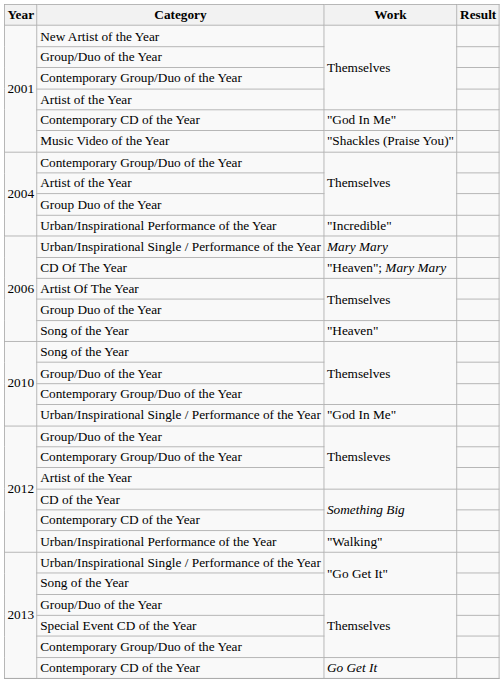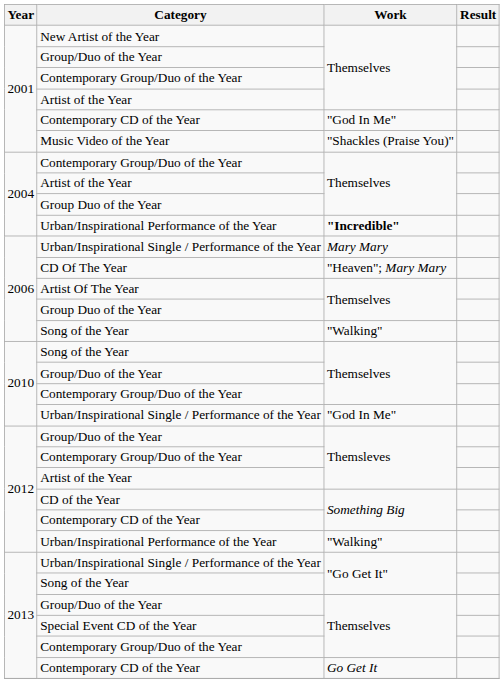 <table class="wikitable">
 <tr>
 <th>Year</th>
 <th>Category</th>
 <th>Work</th>
 <th>Result</th>
 </tr>
 <tr>
 <td rowspan="6">2001</td>
 <td>New Artist of the Year</td>
 <td rowspan="4">Themselves</td>
 <td></td>
 </tr>
 <tr>
 <td>Group/Duo of the Year</td>
 <td></td>
 </tr>
 <tr>
 <td>Contemporary Group/Duo of the Year</td>
 <td></td>
 </tr>
 <tr>
 <td>Artist of the Year</td>
 <td></td>
 </tr>
 <tr>
 <td>Contemporary CD of the Year</td>
 <td>"God In Me"</td>
 <td></td>
 </tr>
 <tr>
 <td>Music Video of the Year</td>
 <td>"Shackles (Praise You)"</td>
 <td></td>
 </tr>
 <tr>
 <td rowspan="4">2004</td>
 <td>Contemporary Group/Duo of the Year</td>
 <td rowspan="3">Themselves</td>
 <td></td>
 </tr>
 <tr>
 <td>Artist of the Year</td>
 <td></td>
 </tr>
 <tr>
 <td>Group Duo of the Year</td>
 <td></td>
 </tr>
 <tr>
 <td>Urban/Inspirational Performance of the Year</td>
-<td>"Incredible"</td>
+<td><strong>"Incredible"</strong></td>
 <td></td>
 </tr>
 <tr>
 <td rowspan="5">2006</td>
 <td>Urban/Inspirational Single / Performance of the Year</td>
 <td><em>Mary Mary</em></td>
 <td></td>
 </tr>
 <tr>
 <td>CD Of The Year</td>
 <td>"Heaven"; <em>Mary Mary</em></td>
 <td></td>
 </tr>
 <tr>
 <td>Artist Of The Year</td>
 <td rowspan="2">Themselves</td>
 <td></td>
 </tr>
 <tr>
 <td>Group Duo of the Year</td>
 <td></td>
 </tr>
 <tr>
 <td>Song of the Year</td>
-<td>"Heaven"</td>
+<td>"Walking"</td>
 <td></td>
 </tr>
 <tr>
 <td rowspan="4">2010</td>
 <td>Song of the Year</td>
 <td rowspan="3">Themselves</td>
 <td></td>
 </tr>
 <tr>
 <td>Group/Duo of the Year</td>
 <td></td>
 </tr>
 <tr>
 <td>Contemporary Group/Duo of the Year</td>
 <td></td>
 </tr>
 <tr>
 <td>Urban/Inspirational Single / Performance of the Year</td>
 <td>"God In Me"</td>
 <td></td>
 </tr>
 <tr>
 <td rowspan="6">2012</td>
 <td>Group/Duo of the Year</td>
 <td rowspan="3">Themsleves</td>
 <td></td>
 </tr>
 <tr>
 <td>Contemporary Group/Duo of the Year</td>
 <td></td>
 </tr>
 <tr>
 <td>Artist of the Year</td>
 <td></td>
 </tr>
 <tr>
 <td>CD of the Year</td>
 <td rowspan="2"><em>Something Big</em></td>
 <td></td>
 </tr>
 <tr>
 <td>Contemporary CD of the Year</td>
 <td></td>
 </tr>
 <tr>
 <td>Urban/Inspirational Performance of the Year</td>
 <td>"Walking"</td>
 <td></td>
 </tr>
 <tr>
 <td rowspan="6">2013</td>
 <td>Urban/Inspirational Single / Performance of the Year</td>
 <td rowspan="2">"Go Get It"</td>
 <td></td>
 </tr>
 <tr>
 <td>Song of the Year</td>
 <td></td>
 </tr>
 <tr>
 <td>Group/Duo of the Year</td>
 <td rowspan="3">Themselves</td>
 <td></td>
 </tr>
 <tr>
 <td>Special Event CD of the Year</td>
 <td></td>
 </tr>
 <tr>
 <td>Contemporary Group/Duo of the Year</td>
 <td></td>
 </tr>
 <tr>
 <td>Contemporary CD of the Year</td>
 <td><em>Go Get It</em></td>
 <td></td>
 </tr>
 <tr>
 </tr>
 </table>
